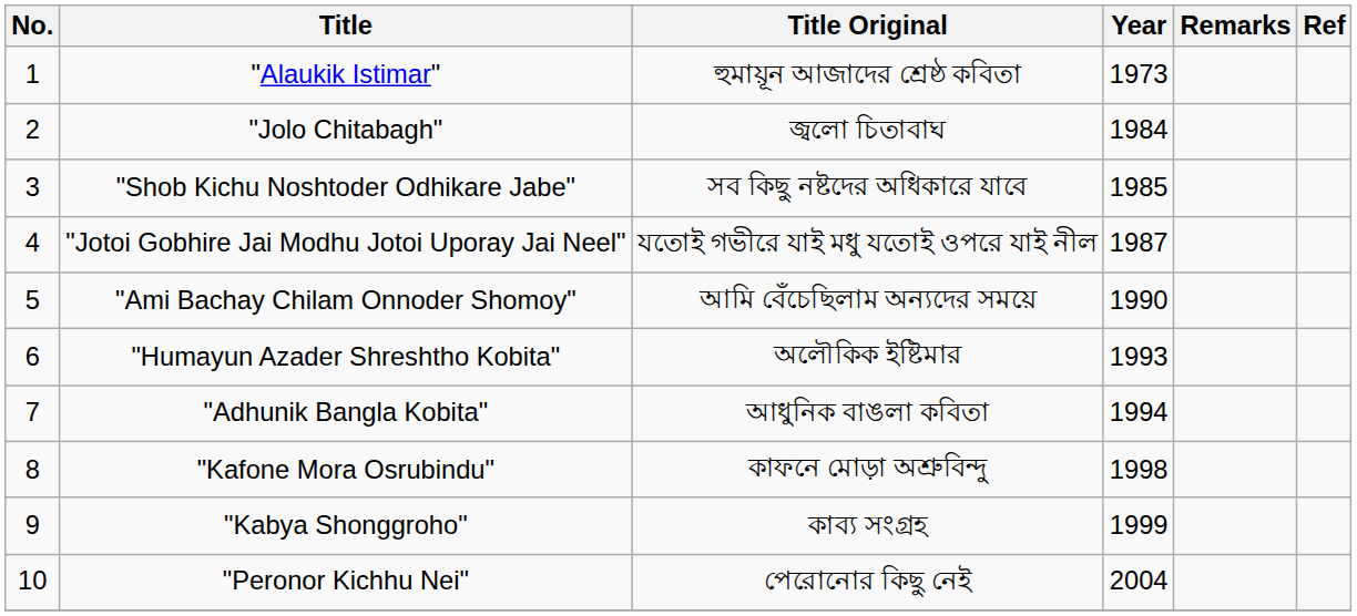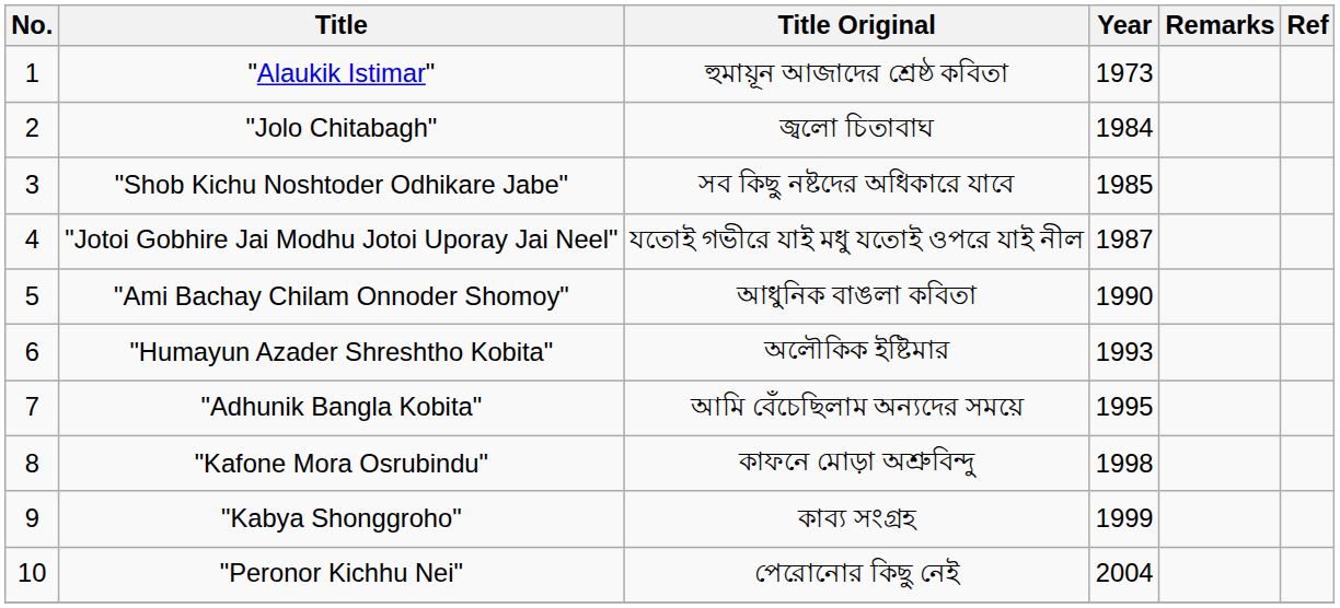 <table class="wikitable plainrowheaders sortable" style="text-align: center; margin-right: 0;">
 <tr>
 <th scope="col">No.</th>
 <th scope="col">Title</th>
 <th scope="col">Title Original</th>
 <th scope="col">Year</th>
 <th scope="col" class="unsortable">Remarks</th>
 <th scope="col" class="unsortable">Ref</th>
 </tr>
 <tr>
 <td>1</td>
 <td>"<a href='#'>Alaukik Istimar</a>"</td>
 <td>হুমায়ূন আজাদের শ্রেষ্ঠ কবিতা</td>
 <td>1973</td>
 <td></td>
 <td></td>
 </tr>
 <tr>
 <td>2</td>
 <td>"Jolo Chitabagh"</td>
 <td>জ্বলো চিতাবাঘ</td>
 <td>1984</td>
 <td></td>
 <td></td>
 </tr>
 <tr>
 <td>3</td>
 <td>"Shob Kichu Noshtoder Odhikare Jabe"</td>
 <td>সব কিছু নষ্টদের অধিকারে যাবে</td>
 <td>1985</td>
 <td></td>
 <td></td>
 </tr>
 <tr>
 <td>4</td>
 <td>"Jotoi Gobhire Jai Modhu Jotoi Uporay Jai Neel"</td>
 <td>যতোই গভীরে যাই মধু যতোই ওপরে যাই নীল</td>
 <td>1987</td>
 <td></td>
 <td></td>
 </tr>
 <tr>
 <td>5</td>
 <td>"Ami Bachay Chilam Onnoder Shomoy"</td>
-<td>আমি বেঁচেছিলাম অন্যদের সময়ে</td>
+<td>আধুনিক বাঙলা কবিতা</td>
 <td>1990</td>
 <td></td>
 <td></td>
 </tr>
 <tr>
 <td>6</td>
 <td>"Humayun Azader Shreshtho Kobita"</td>
 <td>অলৌকিক ইষ্টিমার</td>
 <td>1993</td>
 <td></td>
 <td></td>
 </tr>
 <tr>
 <td>7</td>
 <td>"Adhunik Bangla Kobita"</td>
-<td>আধুনিক বাঙলা কবিতা</td>
-<td>1994</td>
+<td>আমি বেঁচেছিলাম অন্যদের সময়ে</td>
+<td>1995</td>
 <td></td>
 <td></td>
 </tr>
 <tr>
 <td>8</td>
 <td>"Kafone Mora Osrubindu"</td>
 <td>কাফনে মোড়া অশ্রুবিন্দু</td>
 <td>1998</td>
 <td></td>
 <td></td>
 </tr>
 <tr>
 <td>9</td>
 <td>"Kabya Shonggroho"</td>
 <td>কাব্য সংগ্রহ</td>
 <td>1999</td>
 <td></td>
 <td></td>
 </tr>
 <tr>
 <td>10</td>
 <td>"Peronor Kichhu Nei"</td>
 <td>পেরোনোর কিছু নেই</td>
 <td>2004</td>
 <td></td>
 <td></td>
 </tr>
 <tr>
 </tr>
 </table>
